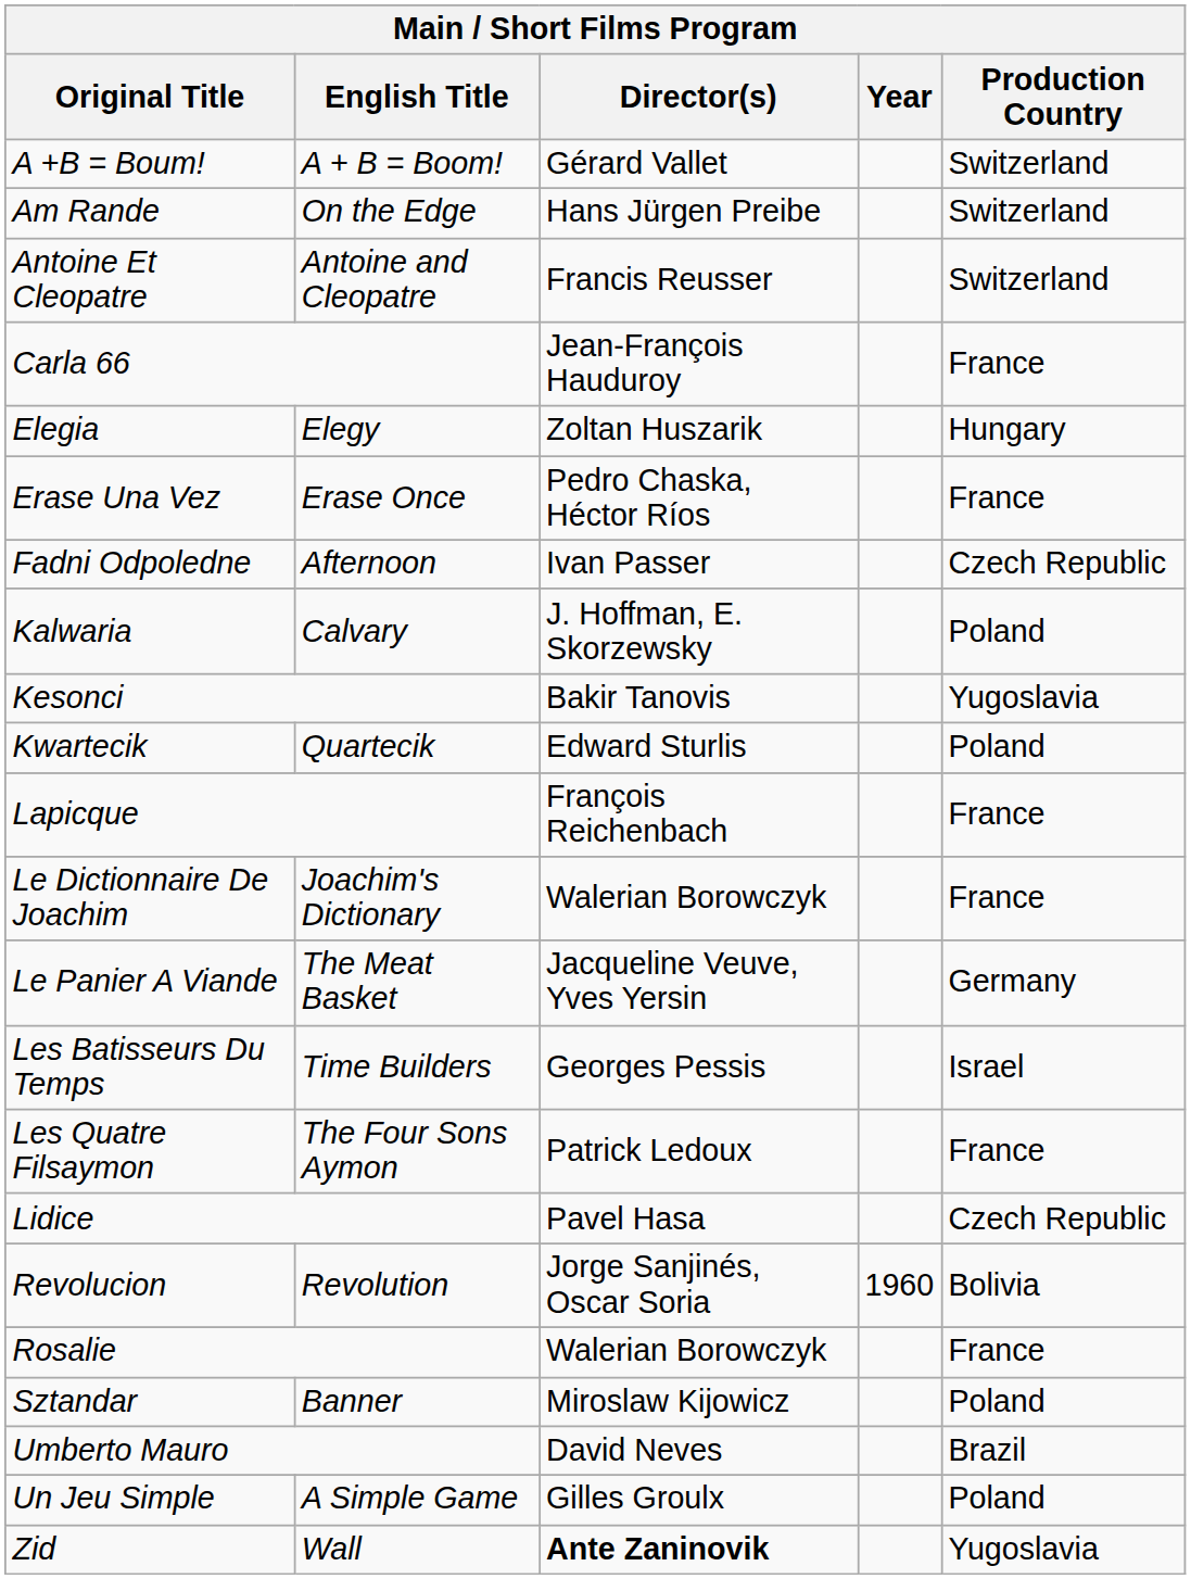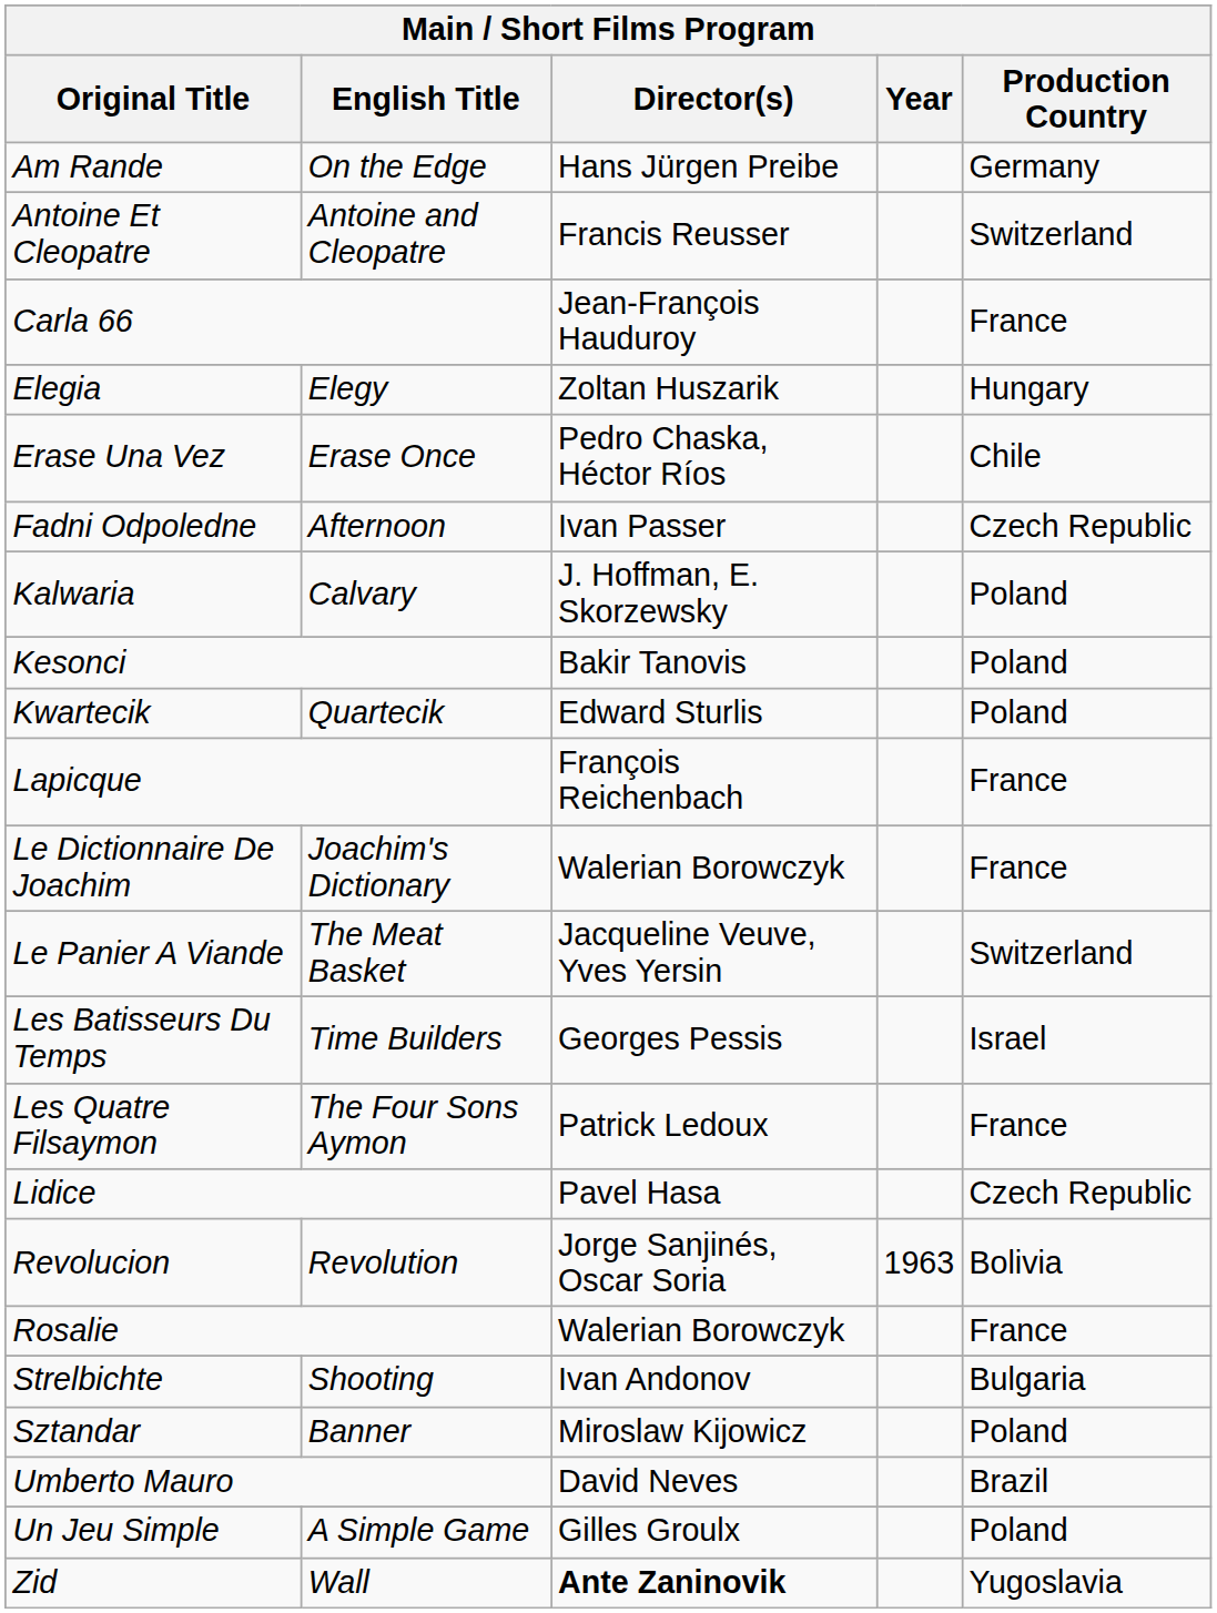 <table class="wikitable">
 <tr>
 <th colspan="5">Main / Short Films Program</th>
 </tr>
 <tr>
 <th>Original Title</th>
 <th>English Title</th>
 <th>Director(s)</th>
 <th>Year</th>
 <th>Production Country</th>
 </tr>
 <tr>
-<td><em>A +B = Boum!</em></td>
-<td><em>A + B = Boom!</em></td>
-<td>Gérard Vallet</td>
-<td></td>
-<td>Switzerland</td>
-</tr>
-<tr>
 <td><em>Am Rande</em></td>
 <td><em>On the Edge</em></td>
 <td>Hans Jürgen Preibe</td>
 <td></td>
-<td>Switzerland</td>
+<td>Germany</td>
 </tr>
 <tr>
 <td><em>Antoine Et Cleopatre</em></td>
 <td><em>Antoine and Cleopatre</em></td>
 <td>Francis Reusser</td>
 <td></td>
 <td>Switzerland</td>
 </tr>
 <tr>
 <td colspan="2"><em>Carla 66</em></td>
 <td>Jean-François Hauduroy</td>
 <td></td>
 <td>France</td>
 </tr>
 <tr>
 <td><em>Elegia</em></td>
 <td><em>Elegy</em></td>
 <td>Zoltan Huszarik</td>
 <td></td>
 <td>Hungary</td>
 </tr>
 <tr>
 <td><em>Erase Una Vez</em></td>
 <td><em>Erase Once</em></td>
 <td>Pedro Chaska, Héctor Ríos</td>
 <td></td>
-<td>France</td>
+<td>Chile</td>
 </tr>
 <tr>
 <td><em>Fadni Odpoledne</em></td>
 <td><em>Afternoon</em></td>
 <td>Ivan Passer</td>
 <td></td>
 <td>Czech Republic</td>
 </tr>
 <tr>
 <td><em>Kalwaria</em></td>
 <td><em>Calvary</em></td>
 <td>J. Hoffman, E. Skorzewsky</td>
 <td></td>
 <td>Poland</td>
 </tr>
 <tr>
 <td colspan="2"><em>Kesonci</em></td>
 <td>Bakir Tanovis</td>
 <td></td>
-<td>Yugoslavia</td>
+<td>Poland</td>
 </tr>
 <tr>
 <td><em>Kwartecik</em></td>
 <td><em>Quartecik</em></td>
 <td>Edward Sturlis</td>
 <td></td>
 <td>Poland</td>
 </tr>
 <tr>
 <td colspan="2"><em>Lapicque</em></td>
 <td>François Reichenbach</td>
 <td></td>
 <td>France</td>
 </tr>
 <tr>
 <td><em>Le Dictionnaire De Joachim</em></td>
 <td><em>Joachim's Dictionary</em></td>
 <td>Walerian Borowczyk</td>
 <td></td>
 <td>France</td>
 </tr>
 <tr>
 <td><em>Le Panier A Viande</em></td>
 <td><em>The Meat Basket</em></td>
 <td>Jacqueline Veuve, Yves Yersin</td>
 <td></td>
-<td>Germany</td>
+<td>Switzerland</td>
 </tr>
 <tr>
 <td><em>Les Batisseurs Du Temps</em></td>
 <td><em>Time Builders</em></td>
 <td>Georges Pessis</td>
 <td></td>
 <td>Israel</td>
 </tr>
 <tr>
 <td><em>Les Quatre Filsaymon</em></td>
 <td><em>The Four Sons Aymon</em></td>
 <td>Patrick Ledoux</td>
 <td></td>
 <td>France</td>
 </tr>
 <tr>
 <td colspan="2"><em>Lidice</em></td>
 <td>Pavel Hasa</td>
 <td></td>
 <td>Czech Republic</td>
 </tr>
 <tr>
 <td><em>Revolucion</em></td>
 <td><em>Revolution</em></td>
 <td>Jorge Sanjinés, Oscar Soria</td>
-<td>1960</td>
+<td>1963</td>
 <td>Bolivia</td>
 </tr>
 <tr>
 <td colspan="2"><em>Rosalie</em></td>
 <td>Walerian Borowczyk</td>
 <td></td>
 <td>France</td>
+</tr>
+<tr>
+<td><em>Strelbichte</em></td>
+<td><em>Shooting</em></td>
+<td>Ivan Andonov</td>
+<td></td>
+<td>Bulgaria</td>
 </tr>
 <tr>
 <td><em>Sztandar</em></td>
 <td><em>Banner</em></td>
 <td>Miroslaw Kijowicz</td>
 <td></td>
 <td>Poland</td>
 </tr>
 <tr>
 <td colspan="2"><em>Umberto Mauro</em></td>
 <td>David Neves</td>
 <td></td>
 <td>Brazil</td>
 </tr>
 <tr>
 <td><em>Un Jeu Simple</em></td>
 <td><em>A Simple Game</em></td>
 <td>Gilles Groulx</td>
 <td></td>
 <td>Poland</td>
 </tr>
 <tr>
 <td><em>Zid</em></td>
 <td><em>Wall</em></td>
 <td><strong>Ante Zaninovik</strong></td>
 <td></td>
 <td>Yugoslavia</td>
 </tr>
 </table>
